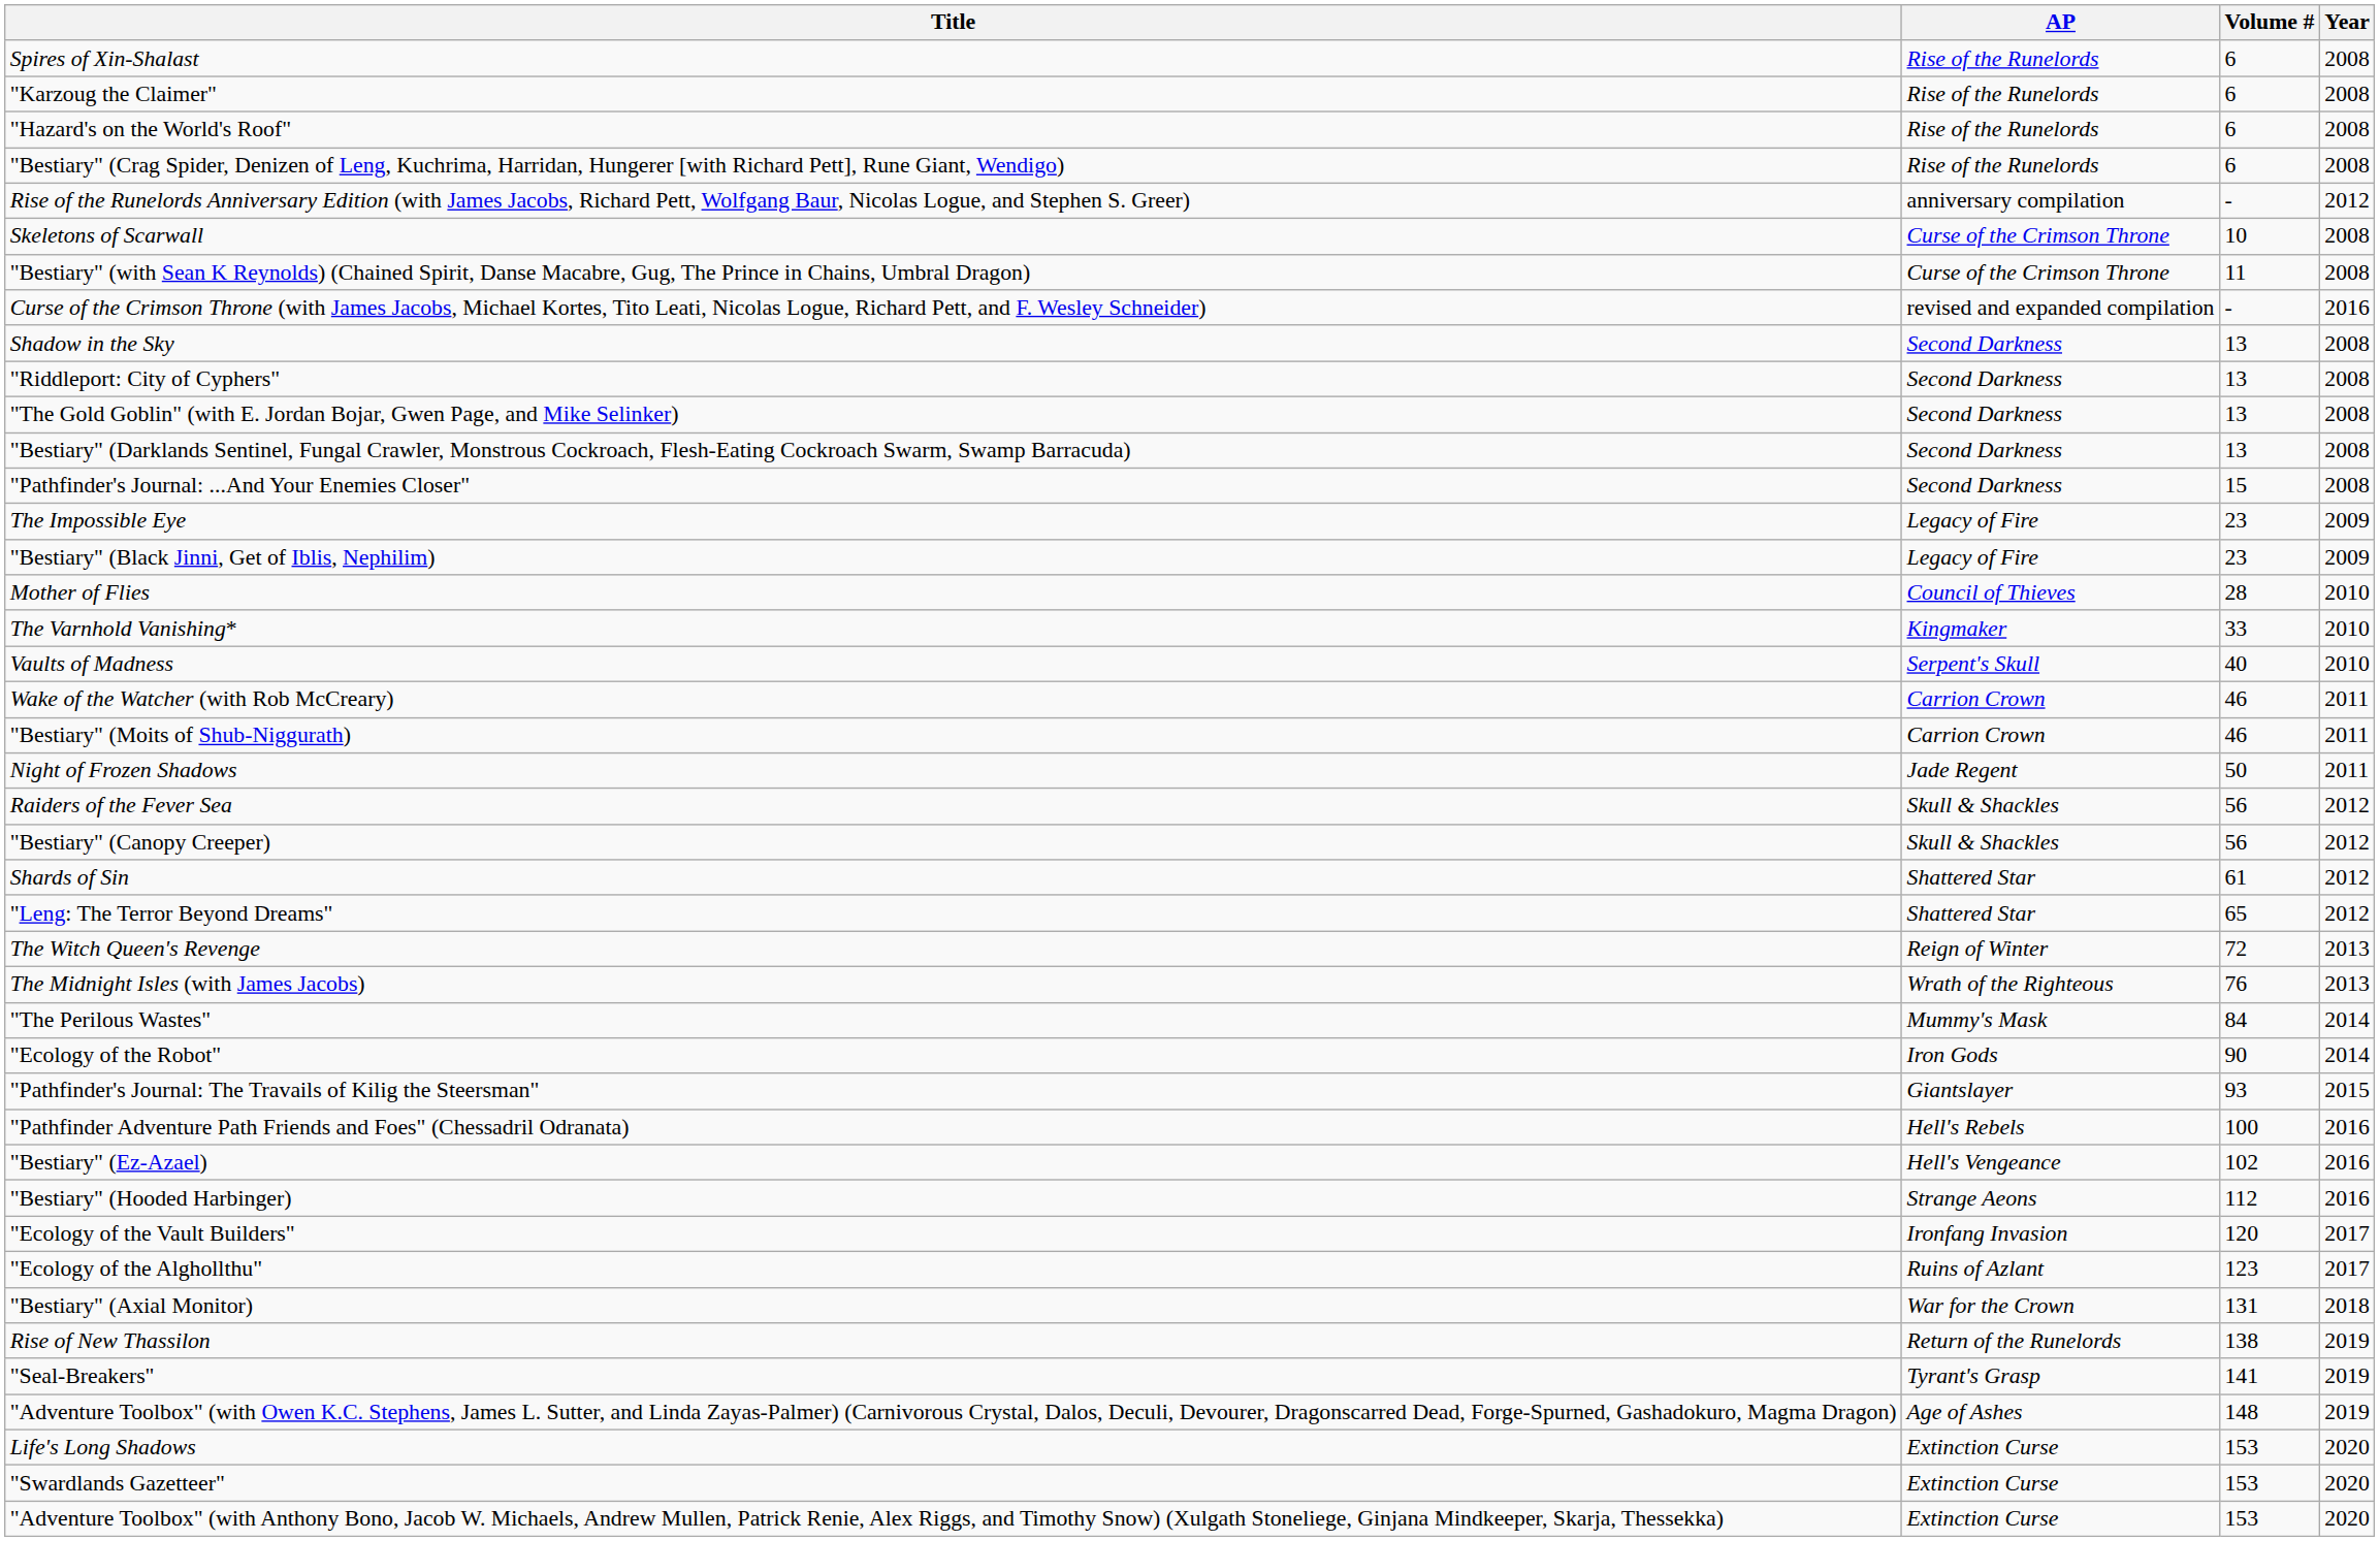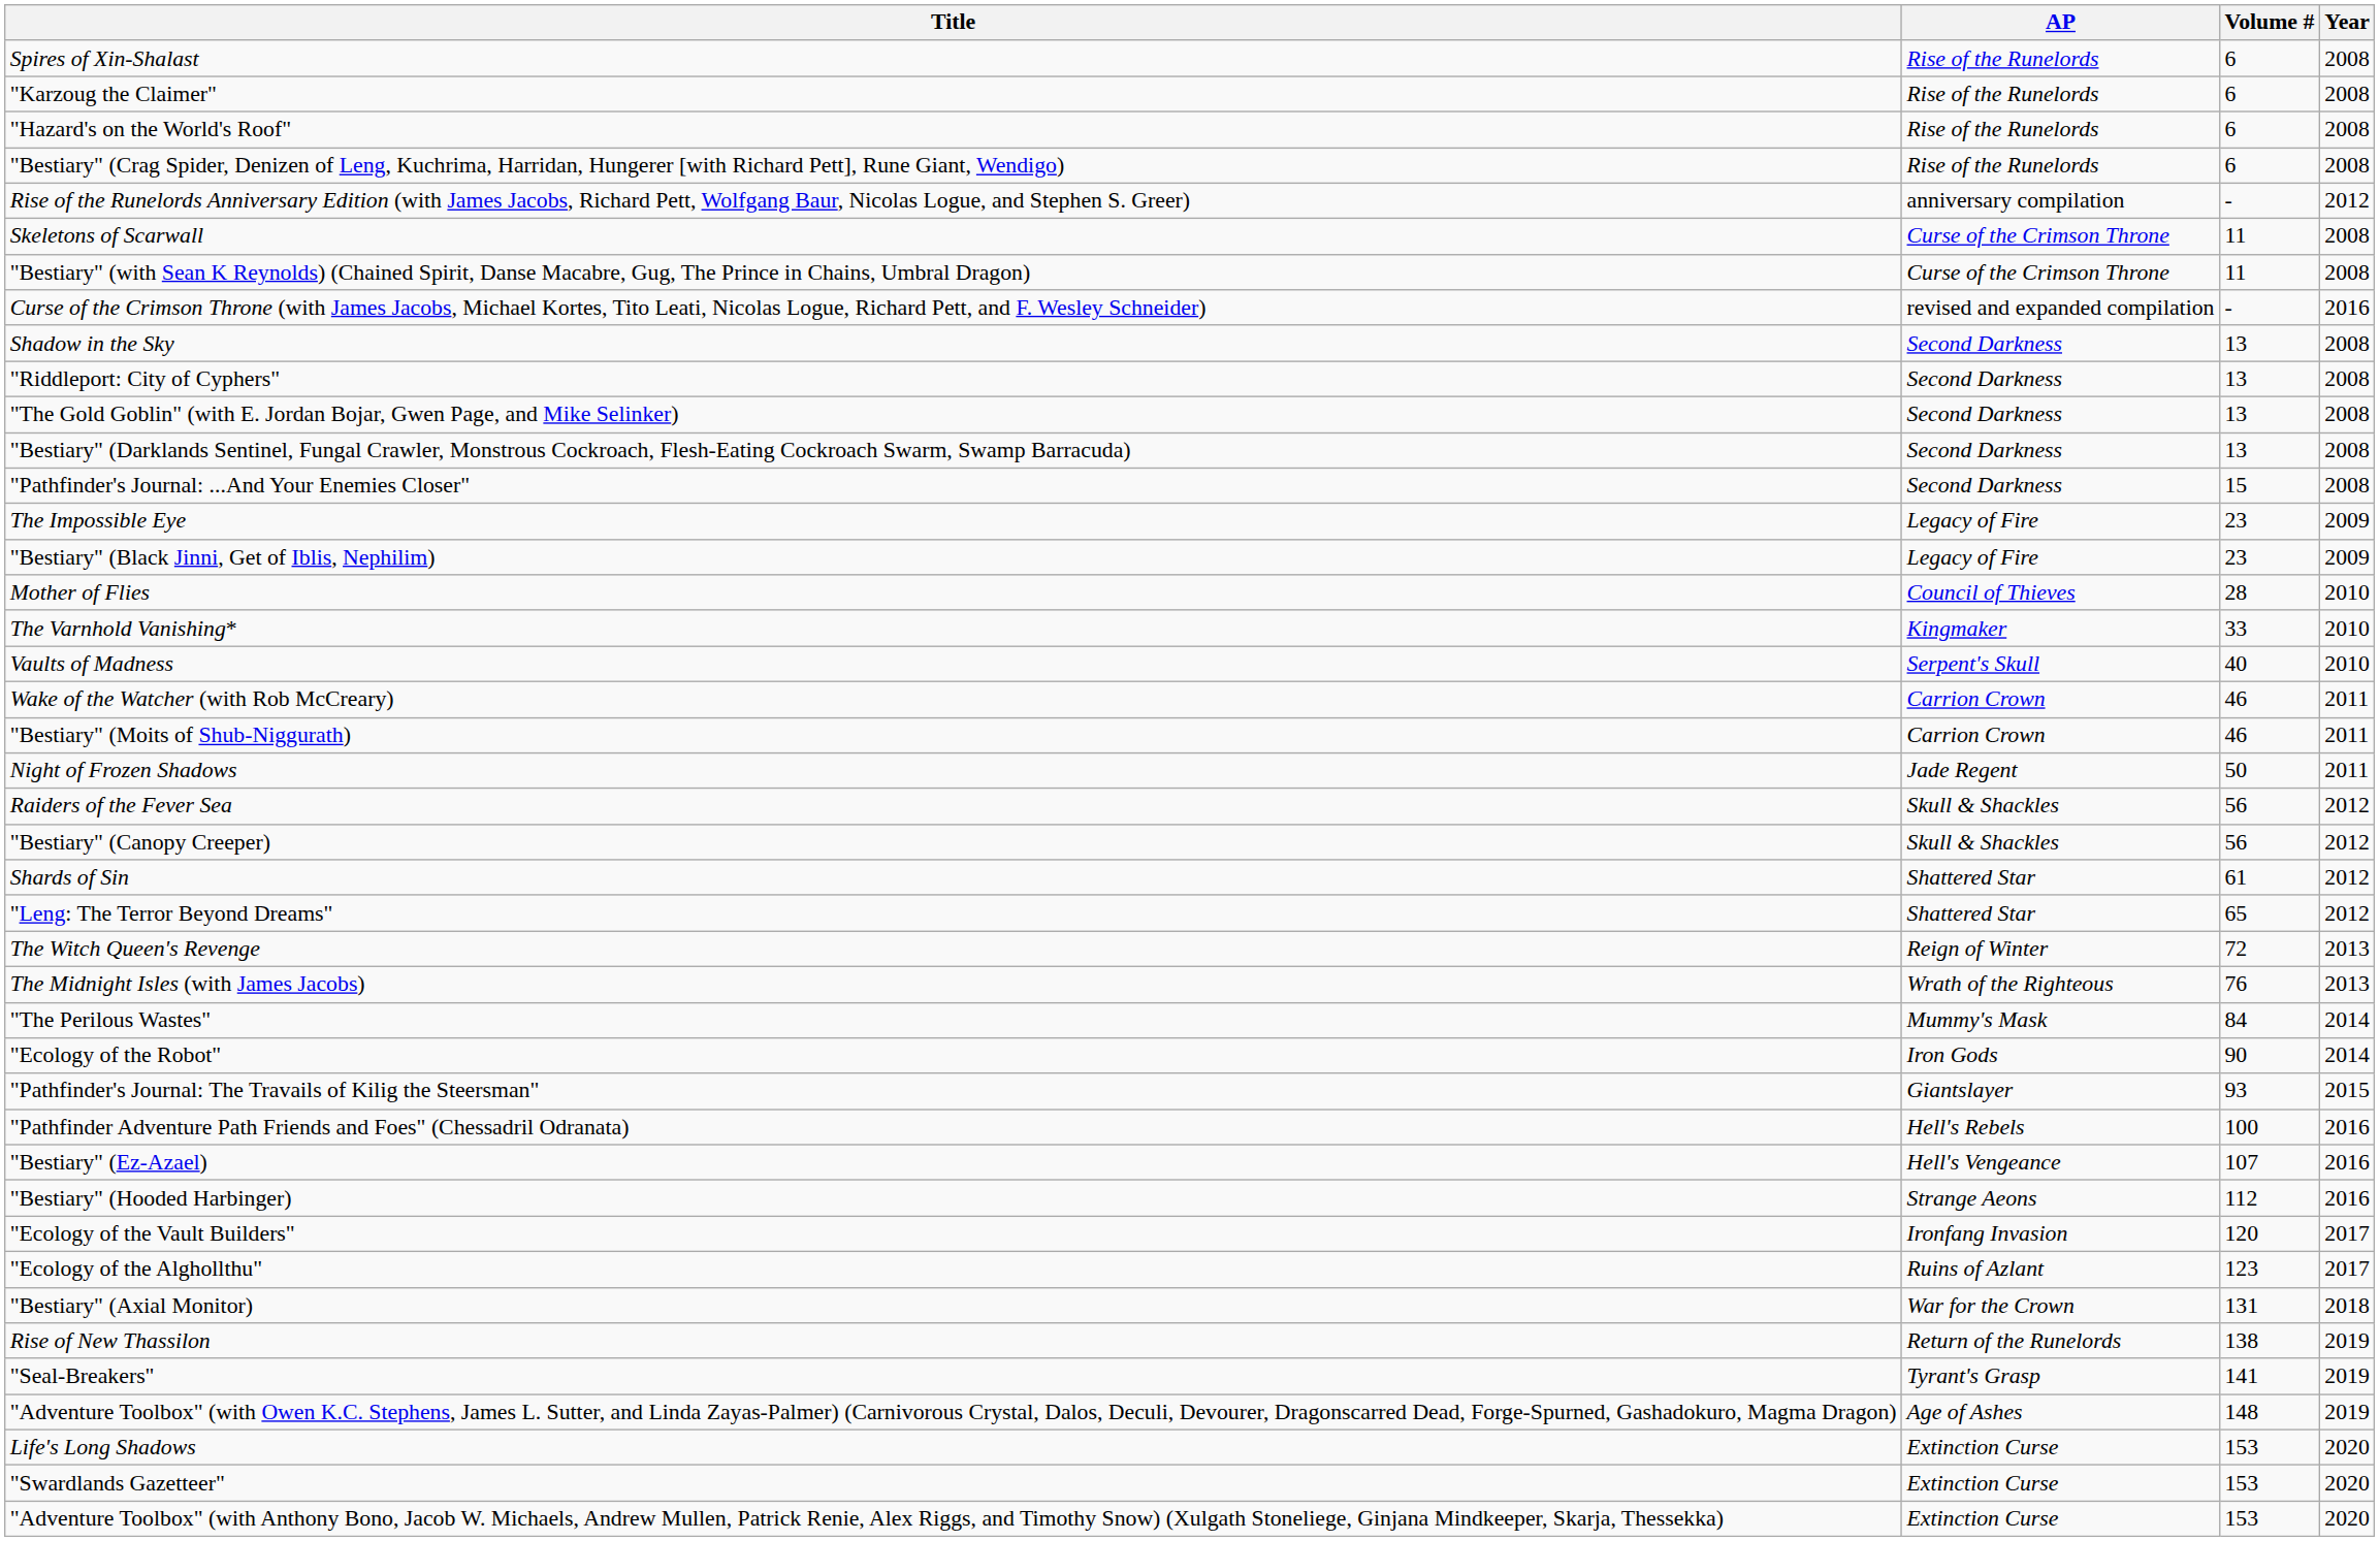 <table class="wikitable">
 <tr>
 <th>Title</th>
 <th><a href='#'>AP</a></th>
 <th>Volume #</th>
 <th>Year</th>
 </tr>
 <tr>
 <td><em>Spires of Xin-Shalast</em></td>
 <td><em><a href='#'>Rise of the Runelords</a></em></td>
 <td>6</td>
 <td>2008</td>
 </tr>
 <tr>
 <td>"Karzoug the Claimer"</td>
 <td><em>Rise of the Runelords</em></td>
 <td>6</td>
 <td>2008</td>
 </tr>
 <tr>
 <td>"Hazard's on the World's Roof"</td>
 <td><em>Rise of the Runelords</em></td>
 <td>6</td>
 <td>2008</td>
 </tr>
 <tr>
 <td>"Bestiary" (Crag Spider, Denizen of <a href='#'>Leng</a>, Kuchrima, Harridan, Hungerer [with Richard Pett], Rune Giant, <a href='#'>Wendigo</a>)</td>
 <td><em>Rise of the Runelords</em></td>
 <td>6</td>
 <td>2008</td>
 </tr>
 <tr>
 <td><em>Rise of the Runelords Anniversary Edition</em> (with <a href='#'>James Jacobs</a>, Richard Pett, <a href='#'>Wolfgang Baur</a>, Nicolas Logue, and Stephen S. Greer) </td>
 <td>anniversary compilation</td>
 <td>-</td>
 <td>2012</td>
 </tr>
 <tr>
 <td><em>Skeletons of Scarwall</em></td>
 <td><em><a href='#'>Curse of the Crimson Throne</a></em></td>
-<td>10</td>
+<td>11</td>
 <td>2008</td>
 </tr>
 <tr>
 <td>"Bestiary" (with <a href='#'>Sean K Reynolds</a>) (Chained Spirit, Danse Macabre, Gug, The Prince in Chains, Umbral Dragon)</td>
 <td><em>Curse of the Crimson Throne</em></td>
 <td>11</td>
 <td>2008</td>
 </tr>
 <tr>
 <td><em>Curse of the Crimson Throne</em> (with <a href='#'>James Jacobs</a>, Michael Kortes, Tito Leati, Nicolas Logue, Richard Pett, and <a href='#'>F. Wesley Schneider</a>)</td>
 <td>revised and expanded compilation</td>
 <td>-</td>
 <td>2016</td>
 </tr>
 <tr>
 <td><em>Shadow in the Sky</em></td>
 <td><em><a href='#'>Second Darkness</a></em></td>
 <td>13</td>
 <td>2008</td>
 </tr>
 <tr>
 <td>"Riddleport: City of Cyphers"</td>
 <td><em>Second Darkness</em></td>
 <td>13</td>
 <td>2008</td>
 </tr>
 <tr>
 <td>"The Gold Goblin" (with E. Jordan Bojar, Gwen Page, and <a href='#'>Mike Selinker</a>)</td>
 <td><em>Second Darkness</em></td>
 <td>13</td>
 <td>2008</td>
 </tr>
 <tr>
 <td>"Bestiary" (Darklands Sentinel, Fungal Crawler, Monstrous Cockroach, Flesh-Eating Cockroach Swarm, Swamp Barracuda)</td>
 <td><em>Second Darkness</em></td>
 <td>13</td>
 <td>2008</td>
 </tr>
 <tr>
 <td>"Pathfinder's Journal: ...And Your Enemies Closer"</td>
 <td><em>Second Darkness</em></td>
 <td>15</td>
 <td>2008</td>
 </tr>
 <tr>
 <td><em>The Impossible Eye</em></td>
 <td><em>Legacy of Fire</em></td>
 <td>23</td>
 <td>2009</td>
 </tr>
 <tr>
 <td>"Bestiary" (Black <a href='#'>Jinni</a>, Get of <a href='#'>Iblis</a>, <a href='#'>Nephilim</a>)</td>
 <td><em>Legacy of Fire</em></td>
 <td>23</td>
 <td>2009</td>
 </tr>
 <tr>
 <td><em>Mother of Flies</em></td>
 <td><em><a href='#'>Council of Thieves</a></em></td>
 <td>28</td>
 <td>2010</td>
 </tr>
 <tr>
 <td><em>The Varnhold Vanishing</em>*</td>
 <td><em><a href='#'>Kingmaker</a></em></td>
 <td>33</td>
 <td>2010</td>
 </tr>
 <tr>
 <td><em>Vaults of Madness</em></td>
 <td><em><a href='#'>Serpent's Skull</a></em></td>
 <td>40</td>
 <td>2010</td>
 </tr>
 <tr>
 <td><em>Wake of the Watcher</em> (with Rob McCreary)</td>
 <td><em><a href='#'>Carrion Crown</a></em></td>
 <td>46</td>
 <td>2011</td>
 </tr>
 <tr>
 <td>"Bestiary" (Moits of <a href='#'>Shub-Niggurath</a>)</td>
 <td><em>Carrion Crown</em></td>
 <td>46</td>
 <td>2011</td>
 </tr>
 <tr>
 <td><em>Night of Frozen Shadows</em></td>
 <td><em>Jade Regent</em></td>
 <td>50</td>
 <td>2011</td>
 </tr>
 <tr>
 <td><em>Raiders of the Fever Sea</em></td>
 <td><em>Skull & Shackles</em></td>
 <td>56</td>
 <td>2012</td>
 </tr>
 <tr>
 <td>"Bestiary" (Canopy Creeper)</td>
 <td><em>Skull & Shackles</em></td>
 <td>56</td>
 <td>2012</td>
 </tr>
 <tr>
 <td><em>Shards of Sin</em></td>
 <td><em>Shattered Star</em></td>
 <td>61</td>
 <td>2012</td>
 </tr>
 <tr>
 <td>"<a href='#'>Leng</a>: The Terror Beyond Dreams"</td>
 <td><em>Shattered Star</em></td>
 <td>65</td>
 <td>2012</td>
 </tr>
 <tr>
 <td><em>The Witch Queen's Revenge</em></td>
 <td><em>Reign of Winter</em></td>
 <td>72</td>
 <td>2013</td>
 </tr>
 <tr>
 <td><em>The Midnight Isles</em> (with <a href='#'>James Jacobs</a>) </td>
 <td><em>Wrath of the Righteous</em></td>
 <td>76</td>
 <td>2013</td>
 </tr>
 <tr>
 <td>"The Perilous Wastes"</td>
 <td><em>Mummy's Mask</em></td>
 <td>84</td>
 <td>2014</td>
 </tr>
 <tr>
 <td>"Ecology of the Robot"</td>
 <td><em>Iron Gods</em></td>
 <td>90</td>
 <td>2014</td>
 </tr>
 <tr>
 <td>"Pathfinder's Journal: The Travails of Kilig the Steersman"</td>
 <td><em>Giantslayer</em></td>
 <td>93</td>
 <td>2015</td>
 </tr>
 <tr>
 <td>"Pathfinder Adventure Path Friends and Foes" (Chessadril Odranata)</td>
 <td><em>Hell's Rebels</em></td>
 <td>100</td>
 <td>2016</td>
 </tr>
 <tr>
 <td>"Bestiary" (<a href='#'>Ez-Azael</a>)</td>
 <td><em>Hell's Vengeance</em></td>
-<td>102</td>
+<td>107</td>
 <td>2016</td>
 </tr>
 <tr>
 <td>"Bestiary" (Hooded Harbinger)</td>
 <td><em>Strange Aeons</em></td>
 <td>112</td>
 <td>2016</td>
 </tr>
 <tr>
 <td>"Ecology of the Vault Builders"</td>
 <td><em>Ironfang Invasion</em></td>
 <td>120</td>
 <td>2017</td>
 </tr>
 <tr>
 <td>"Ecology of the Alghollthu"</td>
 <td><em>Ruins of Azlant</em></td>
 <td>123</td>
 <td>2017</td>
 </tr>
 <tr>
 <td>"Bestiary" (Axial Monitor)</td>
 <td><em>War for the Crown</em></td>
 <td>131</td>
 <td>2018</td>
 </tr>
 <tr>
 <td><em>Rise of New Thassilon</em></td>
 <td><em>Return of the Runelords</em></td>
 <td>138</td>
 <td>2019</td>
 </tr>
 <tr>
 <td>"Seal-Breakers"</td>
 <td><em>Tyrant's Grasp</em></td>
 <td>141</td>
 <td>2019</td>
 </tr>
 <tr>
 <td>"Adventure Toolbox" (with <a href='#'>Owen K.C. Stephens</a>, James L. Sutter, and Linda Zayas-Palmer) (Carnivorous Crystal, Dalos, Deculi, Devourer, Dragonscarred Dead, Forge-Spurned, Gashadokuro, Magma Dragon)</td>
 <td><em>Age of Ashes</em></td>
 <td>148</td>
 <td>2019</td>
 </tr>
 <tr>
 <td><em>Life's Long Shadows</em></td>
 <td><em>Extinction Curse</em></td>
 <td>153</td>
 <td>2020</td>
 </tr>
 <tr>
 <td>"Swardlands Gazetteer"</td>
 <td><em>Extinction Curse</em></td>
 <td>153</td>
 <td>2020</td>
 </tr>
 <tr>
 <td>"Adventure Toolbox" (with Anthony Bono, Jacob W. Michaels, Andrew Mullen, Patrick Renie, Alex Riggs, and Timothy Snow) (Xulgath Stoneliege, Ginjana Mindkeeper, Skarja, Thessekka)</td>
 <td><em>Extinction Curse</em></td>
 <td>153</td>
 <td>2020</td>
 </tr>
 </table>
